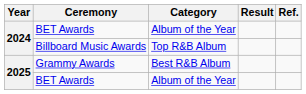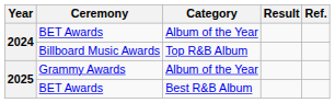 <table class="wikitable sortable plainrowheaders" style="border:none; margin:0;">
 <tr>
 <th>Year</th>
 <th>Ceremony</th>
 <th>Category</th>
 <th>Result</th>
 <th>Ref.</th>
 </tr>
 <tr>
 <th scope="row" rowspan="2">2024</th>
 <td><a href='#'>BET Awards</a></td>
 <td><a href='#'>Album of the Year</a></td>
 <td></td>
 <td style="text-align:center;"></td>
 </tr>
 <tr>
 <td><a href='#'>Billboard Music Awards</a></td>
 <td><a href='#'>Top R&B Album</a></td>
 <td></td>
 <td style="text-align:center;"></td>
 </tr>
 <tr>
 <th scope="row" rowspan="2">2025</th>
 <td><a href='#'>Grammy Awards</a></td>
-<td><a href='#'>Best R&B Album</a></td>
+<td><a href='#'>Album of the Year</a></td>
 <td></td>
 <td style="text-align:center;"></td>
 </tr>
 <tr>
 <td><a href='#'>BET Awards</a></td>
-<td><a href='#'>Album of the Year</a></td>
+<td><a href='#'>Best R&B Album</a></td>
 <td></td>
 <td style="text-align:center;"></td>
 </tr>
 </table>
